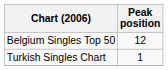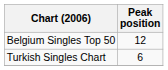 <table class="wikitable sortable">
 <tr>
 <th align="left">Chart (2006)</th>
 <th align="center">Peak<br>position</th>
 </tr>
 <tr>
 <td align="left">Belgium Singles Top 50</td>
 <td align="center">12</td>
 </tr>
 <tr>
 <td align="left">Turkish Singles Chart</td>
-<td align="center">1</td>
+<td align="center">6</td>
 </tr>
 <tr>
 </tr>
 </table>
